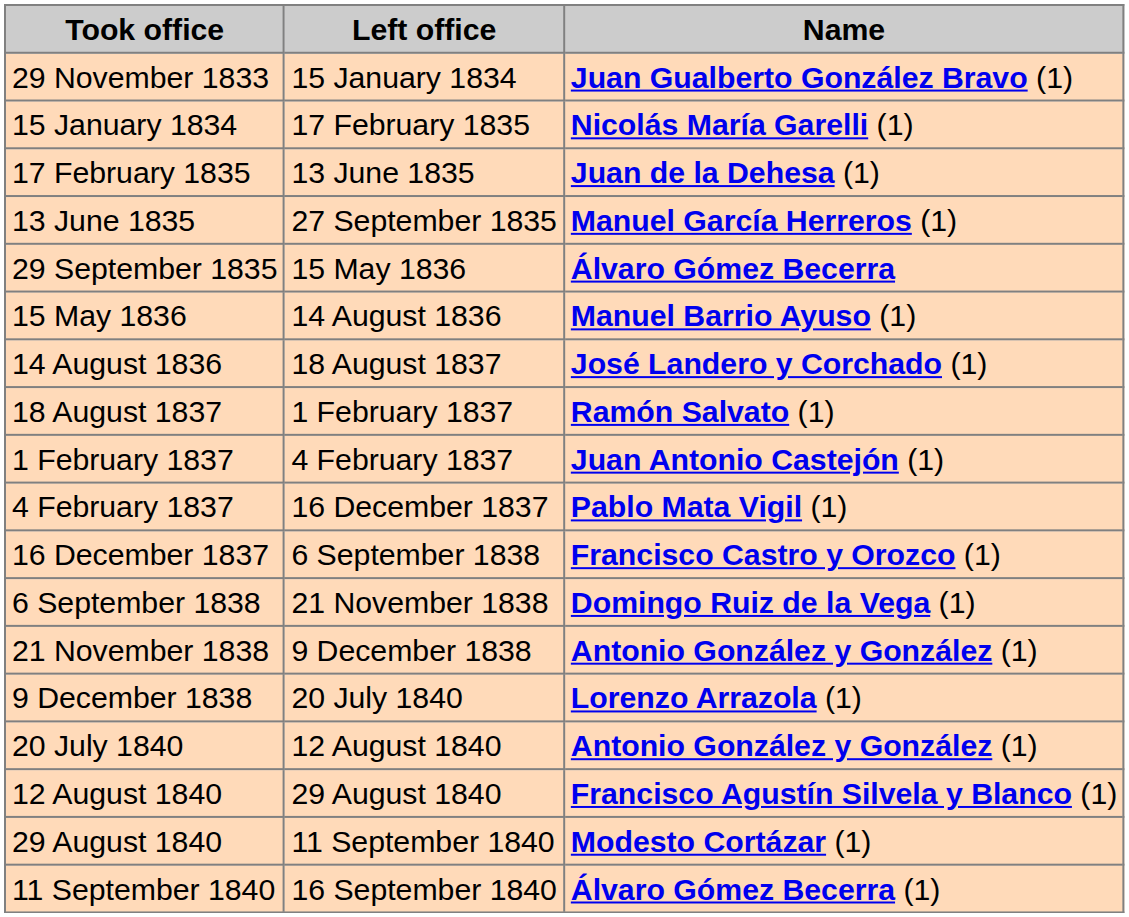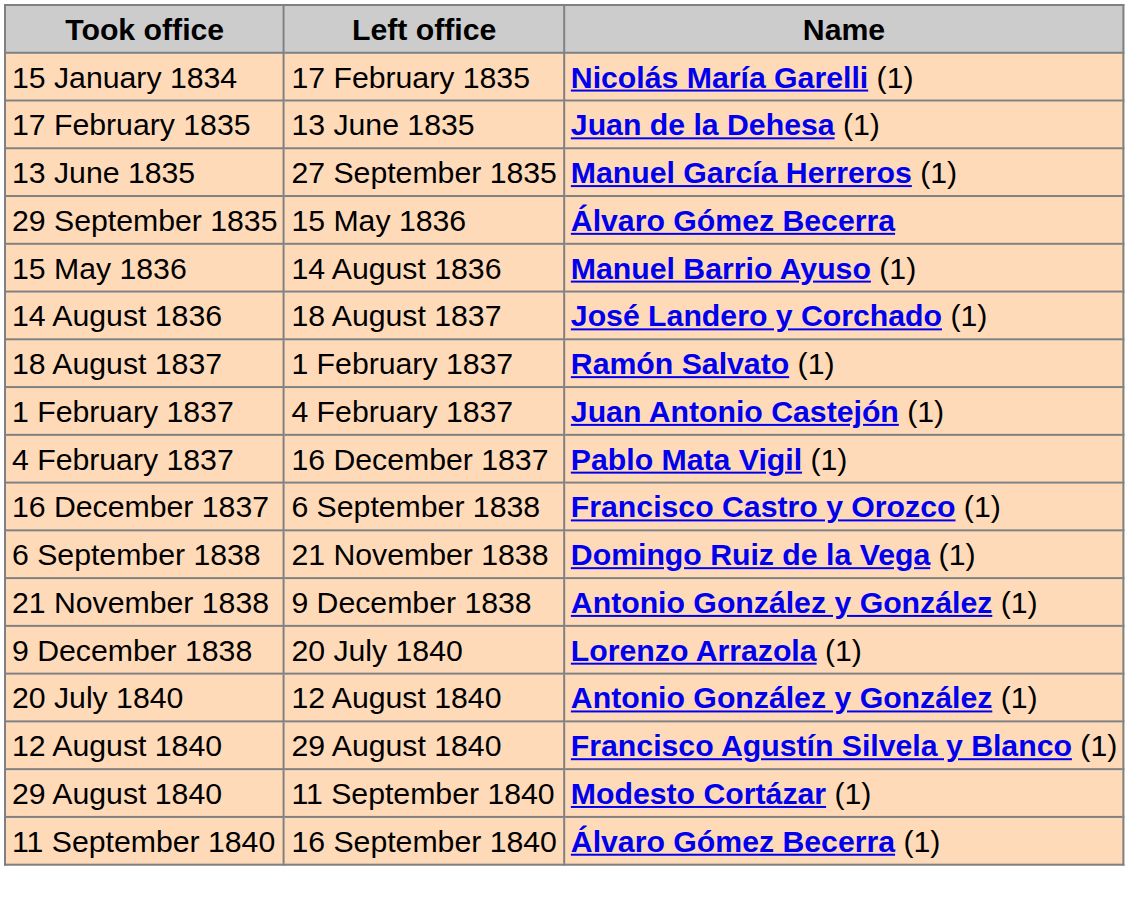 <table bgcolor="#f7f8ff" cellpadding="3" cellspacing="0" border="1" style="font-size: 95%; border: gray solid 1px; border-collapse: collapse;">
 <tr bgcolor="#CCCCCC">
 <th align="center">Took office</th>
 <th align="center">Left office</th>
 <th align="center">Name</th>
-</tr>
-<tr bgcolor="PeachPuff">
-<td>29 November 1833</td>
-<td>15 January 1834</td>
-<td><strong><a href='#'>Juan Gualberto González Bravo</a></strong> (1)</td>
 </tr>
 <tr bgcolor="PeachPuff">
 <td>15 January 1834</td>
 <td>17 February 1835</td>
 <td><strong><a href='#'>Nicolás María Garelli</a></strong> (1)</td>
 </tr>
 <tr bgcolor="PeachPuff">
 <td>17 February 1835</td>
 <td>13 June 1835</td>
 <td><strong><a href='#'>Juan de la Dehesa</a></strong> (1)</td>
 </tr>
 <tr bgcolor="PeachPuff">
 <td>13 June 1835</td>
 <td>27 September 1835</td>
 <td><strong><a href='#'>Manuel García Herreros</a></strong> (1)</td>
 </tr>
 <tr bgcolor="PeachPuff">
 <td>29 September 1835</td>
 <td>15 May 1836</td>
 <td><strong><a href='#'>Álvaro Gómez Becerra</a></strong></td>
 </tr>
 <tr bgcolor="PeachPuff">
 <td>15 May 1836</td>
 <td>14 August 1836</td>
 <td><strong><a href='#'>Manuel Barrio Ayuso</a></strong> (1)</td>
 </tr>
 <tr bgcolor="PeachPuff">
 <td>14 August 1836</td>
 <td>18 August 1837</td>
 <td><strong><a href='#'>José Landero y Corchado</a></strong> (1)</td>
 </tr>
 <tr bgcolor="PeachPuff">
 <td>18 August 1837</td>
 <td>1 February 1837</td>
 <td><strong><a href='#'>Ramón Salvato</a></strong> (1)</td>
 </tr>
 <tr bgcolor="PeachPuff">
 <td>1 February 1837</td>
 <td>4 February 1837</td>
 <td><strong><a href='#'>Juan Antonio Castejón</a></strong> (1)</td>
 </tr>
 <tr bgcolor="PeachPuff">
 <td>4 February 1837</td>
 <td>16 December 1837</td>
 <td><strong><a href='#'>Pablo Mata Vigil</a></strong> (1)</td>
 </tr>
 <tr bgcolor="PeachPuff">
 <td>16 December 1837</td>
 <td>6 September 1838</td>
 <td><strong><a href='#'>Francisco Castro y Orozco</a></strong> (1)</td>
 </tr>
 <tr bgcolor="PeachPuff">
 <td>6 September 1838</td>
 <td>21 November 1838</td>
 <td><strong><a href='#'>Domingo Ruiz de la Vega</a></strong> (1)</td>
 </tr>
 <tr bgcolor="PeachPuff">
 <td>21 November 1838</td>
 <td>9 December 1838</td>
 <td><strong><a href='#'>Antonio González y González</a></strong> (1)</td>
 </tr>
 <tr bgcolor="PeachPuff">
 <td>9 December 1838</td>
 <td>20 July 1840</td>
 <td><strong><a href='#'>Lorenzo Arrazola</a></strong> (1)</td>
 </tr>
 <tr bgcolor="PeachPuff">
 <td>20 July 1840</td>
 <td>12 August 1840</td>
 <td><strong><a href='#'>Antonio González y González</a></strong> (1)</td>
 </tr>
 <tr bgcolor="PeachPuff">
 <td>12 August 1840</td>
 <td>29 August 1840</td>
 <td><strong><a href='#'>Francisco Agustín Silvela y Blanco</a></strong> (1)</td>
 </tr>
 <tr bgcolor="PeachPuff">
 <td>29 August 1840</td>
 <td>11 September 1840</td>
 <td><strong><a href='#'>Modesto Cortázar</a></strong> (1)</td>
 </tr>
 <tr bgcolor="PeachPuff">
 <td>11 September 1840</td>
 <td>16 September 1840</td>
 <td><strong><a href='#'>Álvaro Gómez Becerra</a></strong> (1)</td>
 </tr>
 </table>
